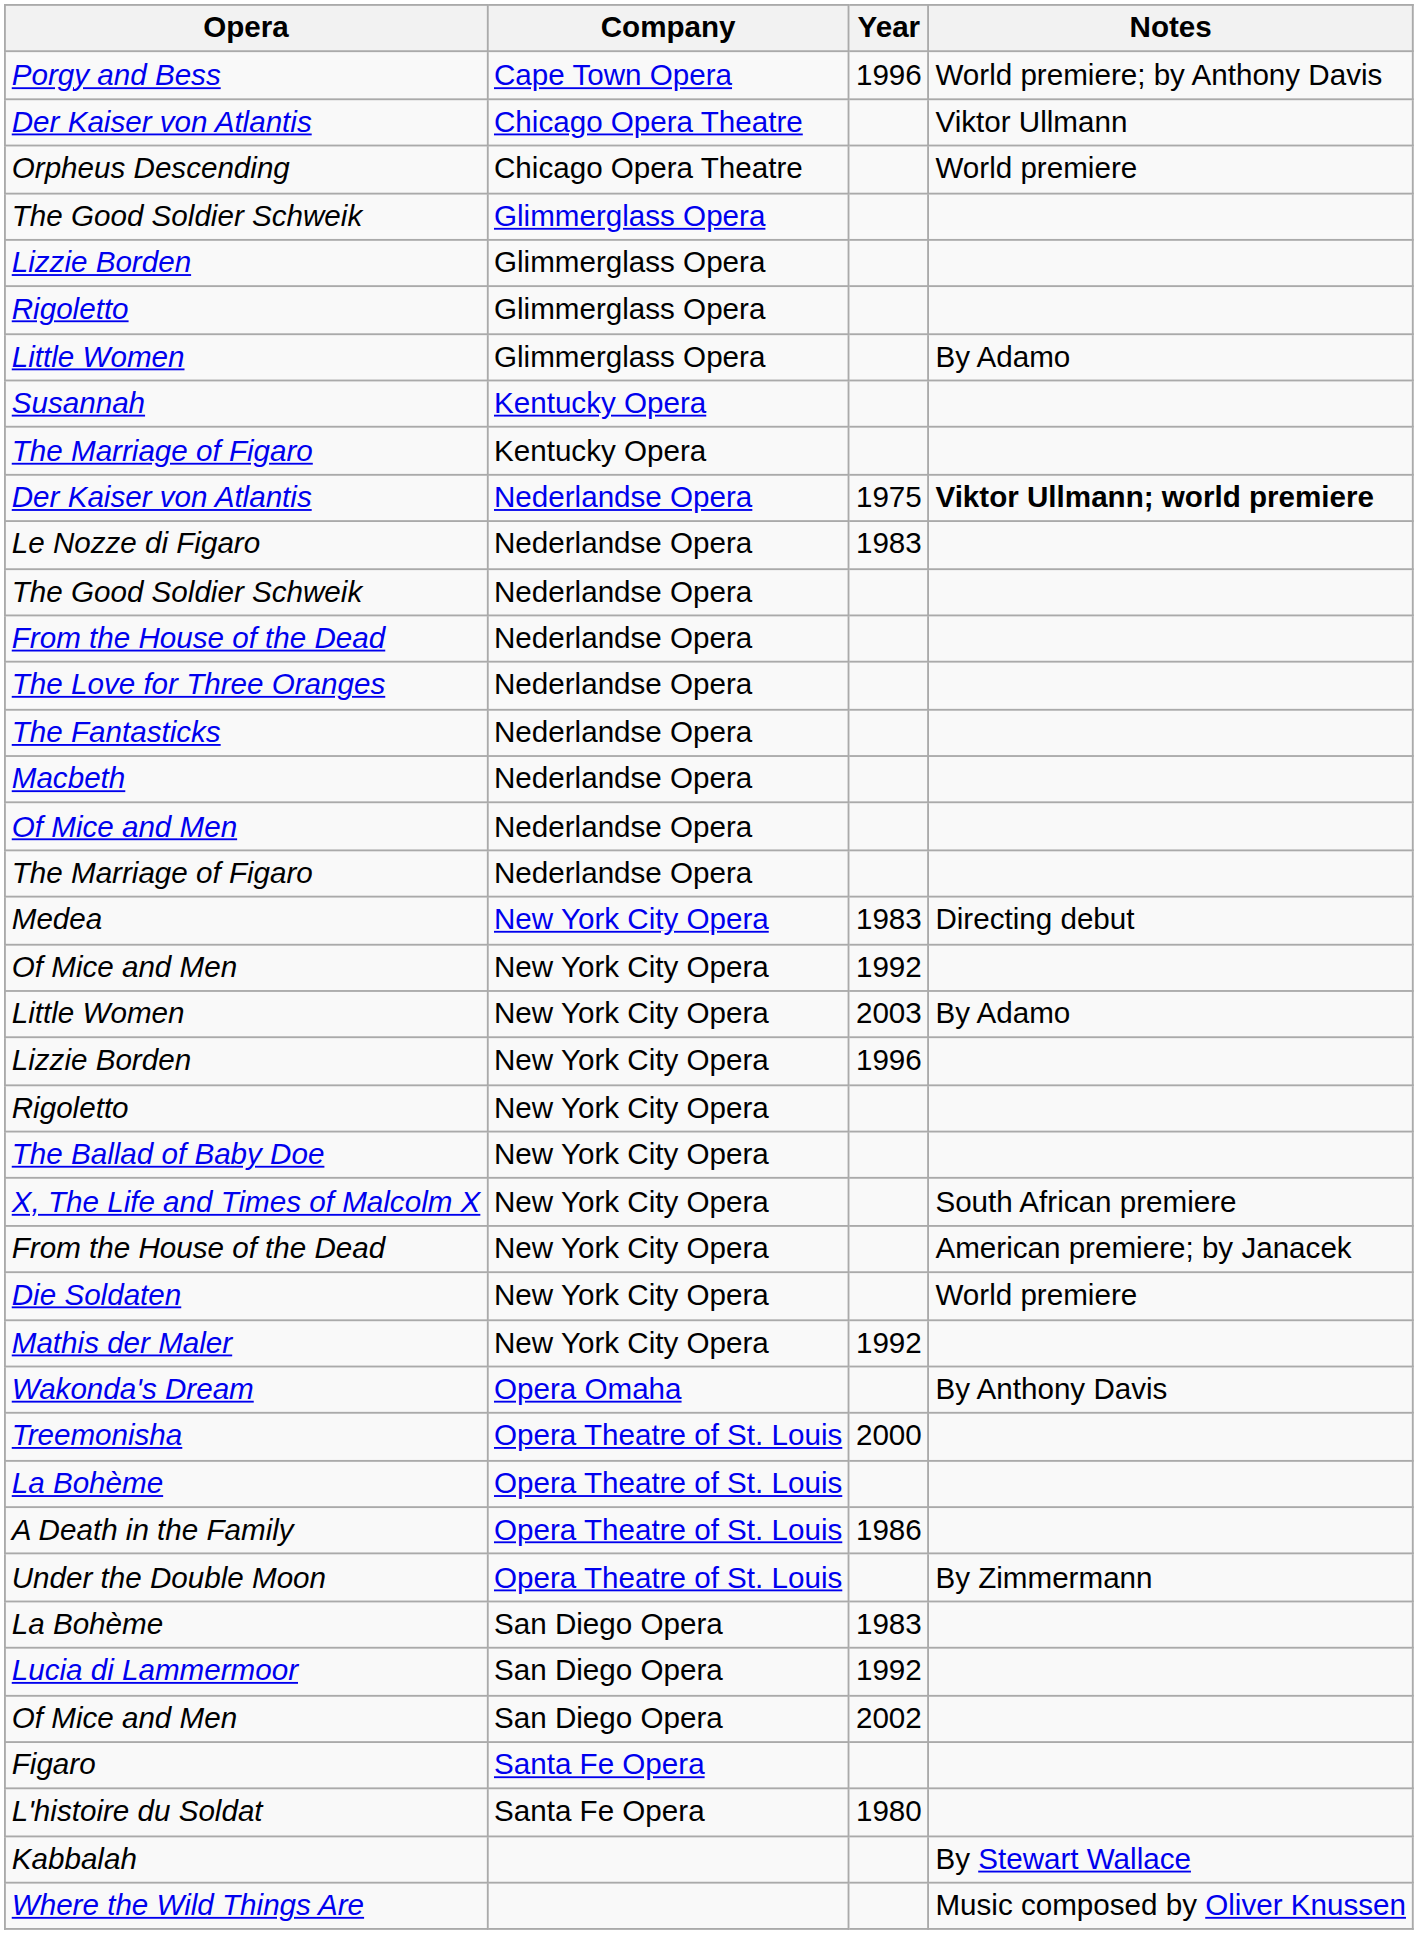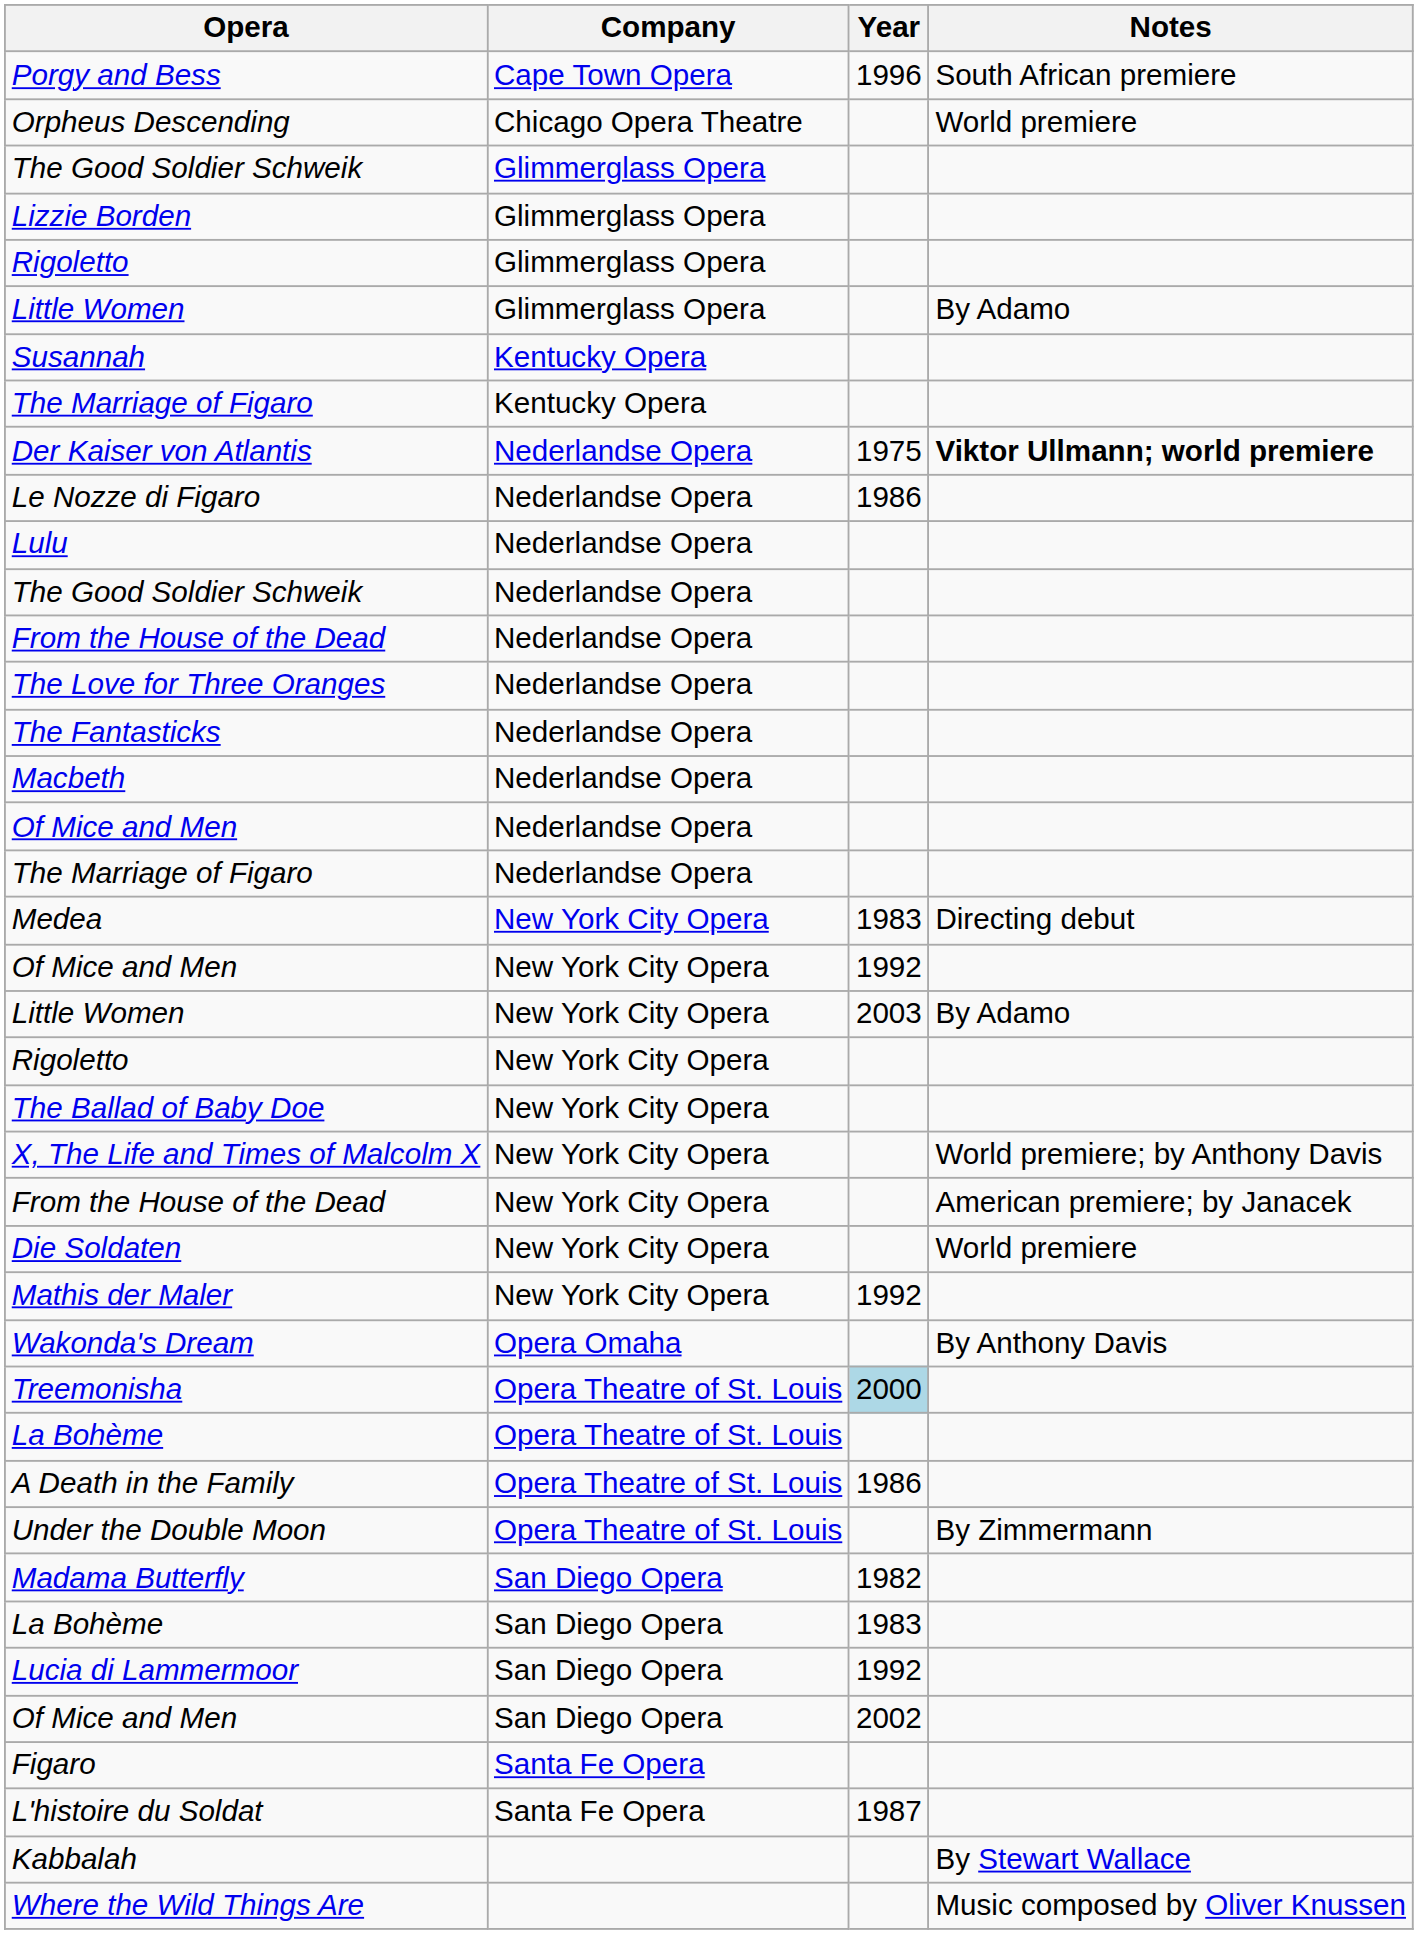 <table class="wikitable sortable">
 <tr>
 <th>Opera</th>
 <th>Company</th>
 <th>Year</th>
 <th class="unsortable">Notes</th>
 </tr>
 <tr>
 <td><em><a href='#'>Porgy and Bess</a></em></td>
 <td><a href='#'>Cape Town Opera</a></td>
 <td>1996</td>
-<td>World premiere; by Anthony Davis</td>
-</tr>
-<tr>
-<td><em><a href='#'>Der Kaiser von Atlantis</a></em></td>
-<td><a href='#'>Chicago Opera Theatre</a></td>
-<td></td>
-<td>Viktor Ullmann</td>
+<td>South African premiere</td>
 </tr>
 <tr>
 <td><em>Orpheus Descending</em></td>
 <td>Chicago Opera Theatre</td>
 <td></td>
 <td>World premiere</td>
 </tr>
 <tr>
 <td><em>The Good Soldier Schweik</em></td>
 <td><a href='#'>Glimmerglass Opera</a></td>
 <td></td>
 <td></td>
 </tr>
 <tr>
 <td><em><a href='#'>Lizzie Borden</a></em></td>
 <td>Glimmerglass Opera</td>
 <td></td>
 <td></td>
 </tr>
 <tr>
 <td><em><a href='#'>Rigoletto</a></em></td>
 <td>Glimmerglass Opera</td>
 <td></td>
 <td></td>
 </tr>
 <tr>
 <td><em><a href='#'>Little Women</a></em></td>
 <td>Glimmerglass Opera</td>
 <td></td>
 <td>By Adamo</td>
 </tr>
 <tr>
 <td><em><a href='#'>Susannah</a></em></td>
 <td><a href='#'>Kentucky Opera</a></td>
 <td></td>
 <td></td>
 </tr>
 <tr>
 <td><em><a href='#'>The Marriage of Figaro</a></em></td>
 <td>Kentucky Opera</td>
 <td></td>
 <td></td>
 </tr>
 <tr>
 <td><em><a href='#'>Der Kaiser von Atlantis</a></em></td>
 <td><a href='#'>Nederlandse Opera</a></td>
 <td>1975</td>
 <td><strong>Viktor Ullmann; world premiere</strong></td>
 </tr>
 <tr>
 <td><em>Le Nozze di Figaro</em></td>
 <td>Nederlandse Opera</td>
-<td>1983</td>
+<td>1986</td>
+<td></td>
+</tr>
+<tr>
+<td><em><a href='#'>Lulu</a></em></td>
+<td>Nederlandse Opera</td>
+<td></td>
 <td></td>
 </tr>
 <tr>
 <td><em>The Good Soldier Schweik</em></td>
 <td>Nederlandse Opera</td>
 <td></td>
 <td></td>
 </tr>
 <tr>
 <td><em><a href='#'>From the House of the Dead</a></em></td>
 <td>Nederlandse Opera</td>
 <td></td>
 <td></td>
 </tr>
 <tr>
 <td><em><a href='#'>The Love for Three Oranges</a></em></td>
 <td>Nederlandse Opera</td>
 <td></td>
 <td></td>
 </tr>
 <tr>
 <td><em><a href='#'>The Fantasticks</a></em></td>
 <td>Nederlandse Opera</td>
 <td></td>
 <td></td>
 </tr>
 <tr>
 <td><em><a href='#'>Macbeth</a></em></td>
 <td>Nederlandse Opera</td>
 <td></td>
 <td></td>
 </tr>
 <tr>
 <td><em><a href='#'>Of Mice and Men</a></em></td>
 <td>Nederlandse Opera</td>
 <td></td>
 <td></td>
 </tr>
 <tr>
 <td><em>The Marriage of Figaro</em></td>
 <td>Nederlandse Opera</td>
 <td></td>
 <td></td>
 </tr>
 <tr>
 <td><em>Medea</em></td>
 <td><a href='#'>New York City Opera</a></td>
 <td>1983</td>
 <td>Directing debut</td>
 </tr>
 <tr>
 <td><em>Of Mice and Men</em></td>
 <td>New York City Opera</td>
 <td>1992</td>
 <td></td>
 </tr>
 <tr>
 <td><em>Little Women</em></td>
 <td>New York City Opera</td>
 <td>2003</td>
 <td>By Adamo</td>
 </tr>
 <tr>
-<td><em>Lizzie Borden</em></td>
-<td>New York City Opera</td>
-<td>1996</td>
-<td></td>
-</tr>
-<tr>
 <td><em>Rigoletto</em></td>
 <td>New York City Opera</td>
 <td></td>
 <td></td>
 </tr>
 <tr>
 <td><em><a href='#'>The Ballad of Baby Doe</a></em></td>
 <td>New York City Opera</td>
 <td></td>
 <td></td>
 </tr>
 <tr>
 <td><em><a href='#'>X, The Life and Times of Malcolm X</a></em></td>
 <td>New York City Opera</td>
 <td></td>
-<td>South African premiere</td>
+<td>World premiere; by Anthony Davis</td>
 </tr>
 <tr>
 <td><em>From the House of the Dead</em></td>
 <td>New York City Opera</td>
 <td></td>
 <td>American premiere; by Janacek</td>
 </tr>
 <tr>
 <td><em><a href='#'>Die Soldaten</a></em></td>
 <td>New York City Opera</td>
 <td></td>
 <td>World premiere</td>
 </tr>
 <tr>
 <td><em><a href='#'>Mathis der Maler</a></em></td>
 <td>New York City Opera</td>
 <td>1992</td>
 <td></td>
 </tr>
 <tr>
 <td><em><a href='#'>Wakonda's Dream</a></em></td>
 <td><a href='#'>Opera Omaha</a></td>
 <td></td>
 <td>By Anthony Davis</td>
 </tr>
 <tr>
 <td><em><a href='#'>Treemonisha</a></em></td>
 <td><a href='#'>Opera Theatre of St. Louis</a></td>
-<td>2000</td>
+<td style="background: lightblue;">2000</td>
 <td></td>
 </tr>
 <tr>
 <td><em><a href='#'>La Bohème</a></em></td>
 <td><a href='#'>Opera Theatre of St. Louis</a></td>
 <td></td>
 <td></td>
 </tr>
 <tr>
 <td><em>A Death in the Family</em></td>
 <td><a href='#'>Opera Theatre of St. Louis</a></td>
 <td>1986</td>
 <td></td>
 </tr>
 <tr>
 <td><em>Under the Double Moon</em></td>
 <td><a href='#'>Opera Theatre of St. Louis</a></td>
 <td></td>
 <td>By Zimmermann</td>
+</tr>
+<tr>
+<td><em><a href='#'>Madama Butterfly</a></em></td>
+<td><a href='#'>San Diego Opera</a></td>
+<td>1982</td>
+<td></td>
 </tr>
 <tr>
 <td><em>La Bohème</em></td>
 <td>San Diego Opera</td>
 <td>1983</td>
 <td></td>
 </tr>
 <tr>
 <td><em><a href='#'>Lucia di Lammermoor</a></em></td>
 <td>San Diego Opera</td>
 <td>1992</td>
 <td></td>
 </tr>
 <tr>
 <td><em>Of Mice and Men</em></td>
 <td>San Diego Opera</td>
 <td>2002</td>
 <td></td>
 </tr>
 <tr>
 <td><em>Figaro</em></td>
 <td><a href='#'>Santa Fe Opera</a></td>
 <td></td>
 <td></td>
 </tr>
 <tr>
 <td><em>L'histoire du Soldat</em></td>
 <td>Santa Fe Opera</td>
-<td>1980</td>
+<td>1987</td>
 <td></td>
 </tr>
 <tr>
 <td><em>Kabbalah</em></td>
 <td></td>
 <td></td>
 <td>By <a href='#'>Stewart Wallace</a></td>
 </tr>
 <tr>
 <td><em><a href='#'>Where the Wild Things Are</a></em></td>
 <td></td>
 <td></td>
 <td>Music composed by <a href='#'>Oliver Knussen</a></td>
 </tr>
 </table>
